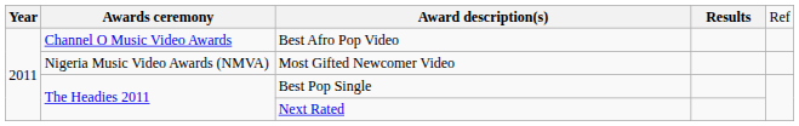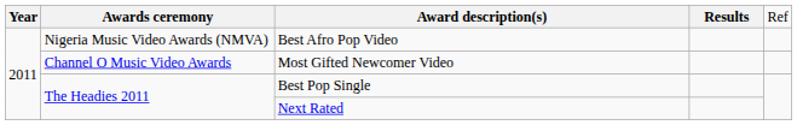 <table class="wikitable">
 <tr>
 <th>Year</th>
 <th width="250">Awards ceremony</th>
 <th width="450">Award description(s)</th>
 <th width="75">Results</th>
 <td>Ref</td>
 </tr>
 <tr>
 <td rowspan="4">2011</td>
-<td><a href='#'>Channel O Music Video Awards</a></td>
+<td>Nigeria Music Video Awards (NMVA)</td>
 <td>Best Afro Pop Video</td>
 <td></td>
 <td></td>
 </tr>
 <tr>
-<td>Nigeria Music Video Awards (NMVA)</td>
+<td><a href='#'>Channel O Music Video Awards</a></td>
 <td>Most Gifted Newcomer Video</td>
 <td></td>
 <td></td>
 </tr>
 <tr>
 <td rowspan="2"><a href='#'>The Headies 2011</a></td>
 <td>Best Pop Single</td>
 <td></td>
 <td rowspan="2"></td>
 </tr>
 <tr>
 <td><a href='#'>Next Rated</a></td>
 <td></td>
 </tr>
 </table>
